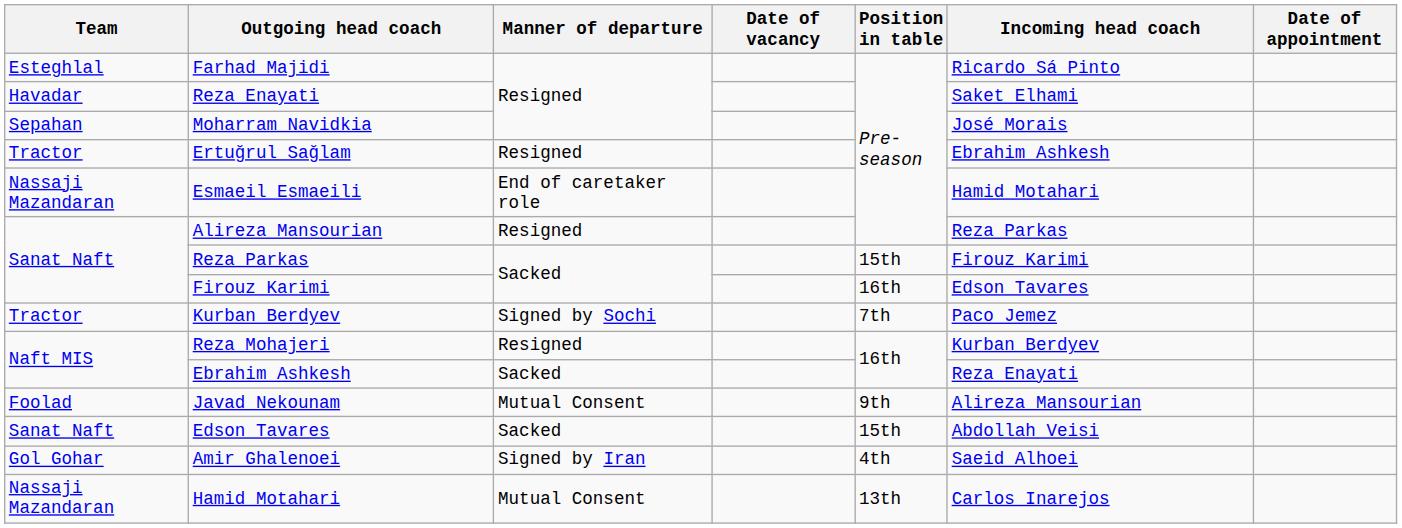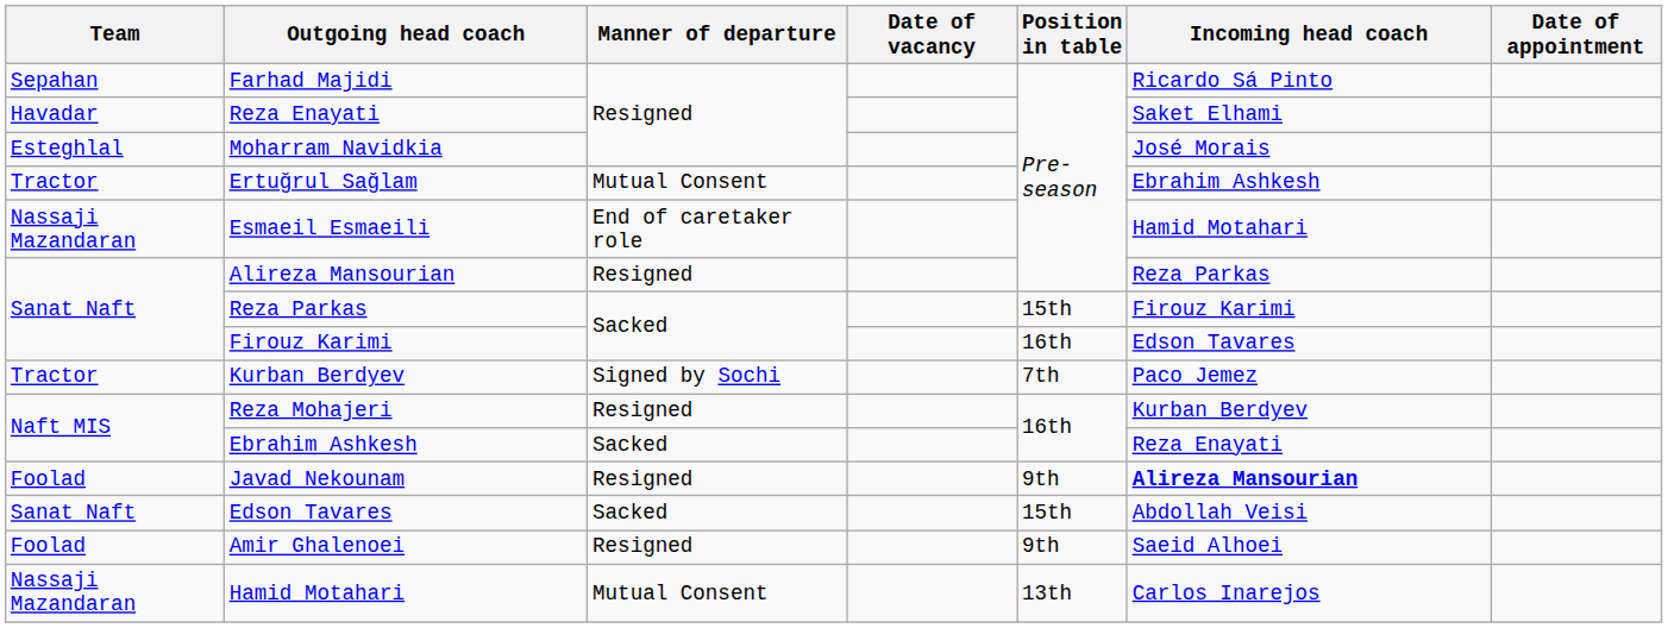 <table class="wikitable">
 <tr>
 <th width="130">Team</th>
 <th width="220">Outgoing head coach</th>
 <th width="155">Manner of departure</th>
 <th width="100">Date of vacancy</th>
 <th width=60>Position in table</th>
 <th width="220">Incoming head coach</th>
 <th width="100">Date of appointment</th>
 </tr>
 <tr>
-<td><a href='#'>Esteghlal</a></td>
+<td><a href='#'>Sepahan</a></td>
 <td> <a href='#'>Farhad Majidi</a></td>
 <td rowspan="3">Resigned</td>
 <td></td>
 <td rowspan="6"><em>Pre-season</em></td>
 <td> <a href='#'>Ricardo Sá Pinto</a></td>
 <td></td>
 </tr>
 <tr>
 <td><a href='#'>Havadar</a></td>
 <td> <a href='#'>Reza Enayati</a></td>
 <td></td>
 <td> <a href='#'>Saket Elhami</a></td>
 <td></td>
 </tr>
 <tr>
-<td><a href='#'>Sepahan</a></td>
+<td><a href='#'>Esteghlal</a></td>
 <td> <a href='#'>Moharram Navidkia</a></td>
 <td></td>
 <td> <a href='#'>José Morais</a></td>
 <td></td>
 </tr>
 <tr>
 <td><a href='#'>Tractor</a></td>
 <td> <a href='#'>Ertuğrul Sağlam</a></td>
-<td>Resigned</td>
+<td rowspan="1">Mutual Consent</td>
 <td></td>
 <td> <a href='#'>Ebrahim Ashkesh</a></td>
 <td></td>
 </tr>
 <tr>
 <td><a href='#'>Nassaji Mazandaran</a></td>
 <td> <a href='#'>Esmaeil Esmaeili</a></td>
 <td rowspan="1">End of caretaker role</td>
 <td></td>
 <td> <a href='#'>Hamid Motahari</a></td>
 <td></td>
 </tr>
 <tr>
 <td rowspan="3"><a href='#'>Sanat Naft</a></td>
 <td> <a href='#'>Alireza Mansourian</a></td>
 <td rowspan="1">Resigned</td>
 <td></td>
 <td> <a href='#'>Reza Parkas</a></td>
 <td></td>
 </tr>
 <tr>
 <td> <a href='#'>Reza Parkas</a></td>
 <td rowspan="2">Sacked</td>
 <td></td>
 <td>15th</td>
 <td> <a href='#'>Firouz Karimi</a></td>
 <td></td>
 </tr>
 <tr>
 <td> <a href='#'>Firouz Karimi</a></td>
 <td></td>
 <td>16th</td>
 <td> <a href='#'>Edson Tavares</a></td>
 <td></td>
 </tr>
 <tr>
 <td><a href='#'>Tractor</a></td>
 <td> <a href='#'>Kurban Berdyev</a></td>
 <td>Signed by  <a href='#'>Sochi</a></td>
 <td></td>
 <td>7th</td>
 <td> <a href='#'>Paco Jemez</a></td>
 <td></td>
 </tr>
 <tr>
 <td rowspan="2"><a href='#'>Naft MIS</a></td>
 <td> <a href='#'>Reza Mohajeri</a></td>
 <td>Resigned</td>
 <td></td>
 <td rowspan="2">16th</td>
 <td> <a href='#'>Kurban Berdyev</a></td>
 <td></td>
 </tr>
 <tr>
 <td> <a href='#'>Ebrahim Ashkesh</a></td>
 <td>Sacked</td>
 <td></td>
 <td> <a href='#'>Reza Enayati</a></td>
 <td></td>
 </tr>
 <tr>
 <td><a href='#'>Foolad</a></td>
 <td> <a href='#'>Javad Nekounam</a></td>
-<td rowspan="1">Mutual Consent</td>
+<td>Resigned</td>
 <td></td>
 <td>9th</td>
-<td> <a href='#'>Alireza Mansourian</a></td>
+<td><strong> <a href='#'>Alireza Mansourian</a></strong></td>
 <td></td>
 </tr>
 <tr>
 <td><a href='#'>Sanat Naft</a></td>
 <td> <a href='#'>Edson Tavares</a></td>
 <td>Sacked</td>
 <td></td>
 <td>15th</td>
 <td> <a href='#'>Abdollah Veisi</a></td>
 <td></td>
 </tr>
 <tr>
-<td><a href='#'>Gol Gohar</a></td>
+<td><a href='#'>Foolad</a></td>
 <td> <a href='#'>Amir Ghalenoei</a></td>
-<td>Signed by  <a href='#'>Iran</a></td>
+<td>Resigned</td>
 <td></td>
-<td>4th</td>
+<td>9th</td>
 <td> <a href='#'>Saeid Alhoei</a></td>
 <td></td>
 </tr>
 <tr>
 <td><a href='#'>Nassaji Mazandaran</a></td>
 <td> <a href='#'>Hamid Motahari</a></td>
 <td>Mutual Consent</td>
 <td></td>
 <td>13th</td>
 <td> <a href='#'>Carlos Inarejos</a></td>
 <td></td>
 </tr>
 </table>
